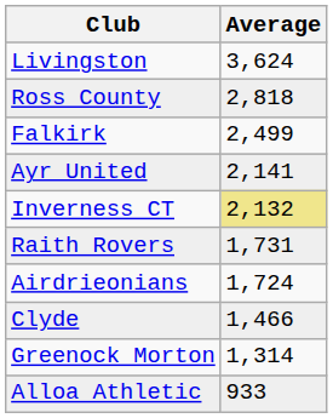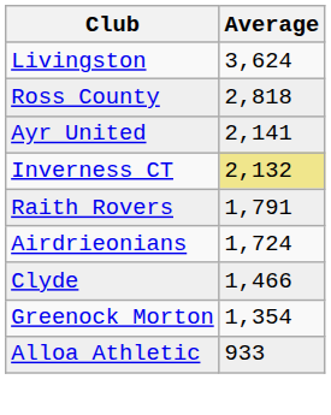 <table class="wikitable">
 <tr>
 <th>Club</th>
 <th>Average</th>
 </tr>
 <tr>
 <td><a href='#'>Livingston</a></td>
 <td>3,624</td>
 </tr>
 <tr bgcolor="#EFEFEF">
 <td><a href='#'>Ross County</a></td>
 <td>2,818</td>
 </tr>
-<tr>
-<td><a href='#'>Falkirk</a></td>
-<td>2,499</td>
-</tr>
 <tr bgcolor="#EFEFEF">
 <td><a href='#'>Ayr United</a></td>
 <td>2,141</td>
 </tr>
 <tr>
 <td><a href='#'>Inverness CT</a></td>
 <td style="background: khaki;">2,132</td>
 </tr>
 <tr bgcolor="#EFEFEF">
 <td><a href='#'>Raith Rovers</a></td>
-<td>1,731</td>
+<td>1,791</td>
 </tr>
 <tr>
 <td><a href='#'>Airdrieonians</a></td>
 <td>1,724</td>
 </tr>
 <tr bgcolor="#EFEFEF">
 <td><a href='#'>Clyde</a></td>
 <td>1,466</td>
 </tr>
 <tr>
 <td><a href='#'>Greenock Morton</a></td>
-<td>1,314</td>
+<td>1,354</td>
 </tr>
 <tr bgcolor="#EFEFEF">
 <td><a href='#'>Alloa Athletic</a></td>
 <td>933</td>
 </tr>
 </table>
